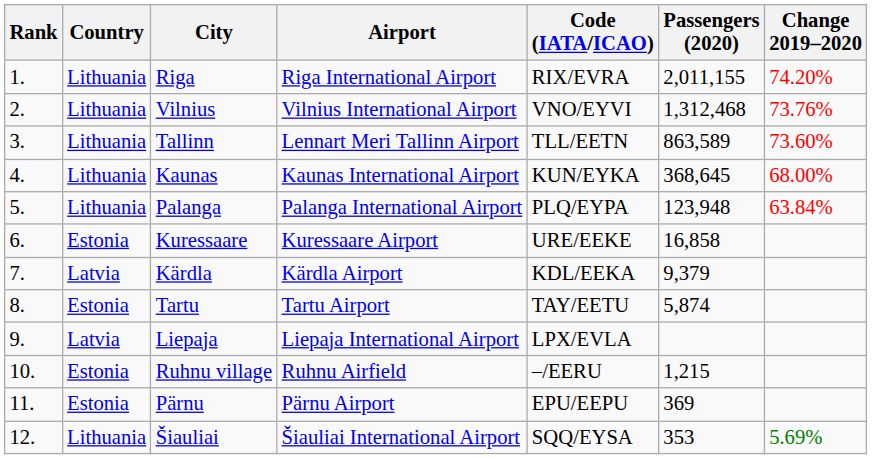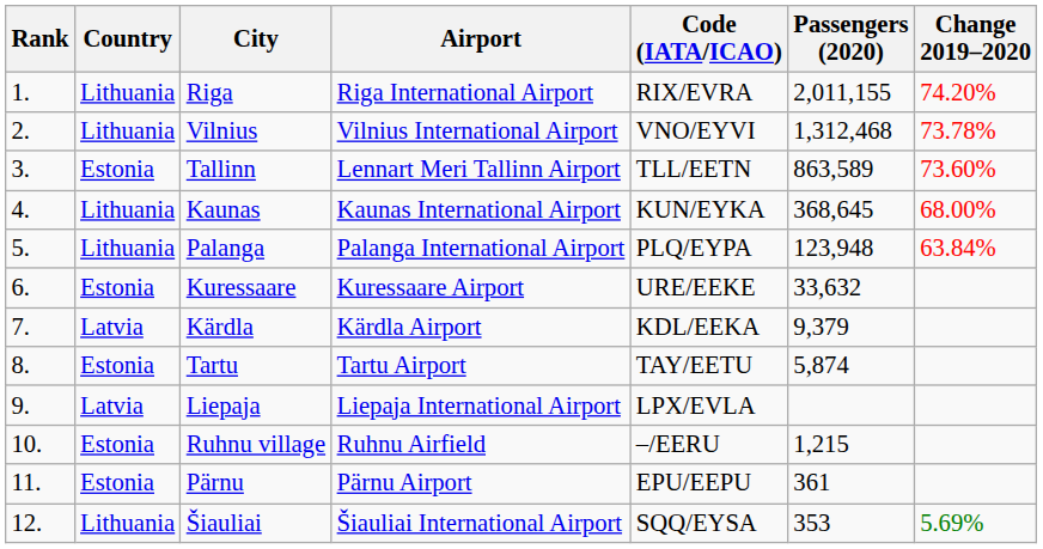 <table class="wikitable sortable">
 <tr>
 <th>Rank</th>
 <th>Country</th>
 <th>City</th>
 <th>Airport</th>
 <th>Code<br>(<a href='#'>IATA</a>/<a href='#'>ICAO</a>)</th>
 <th>Passengers<br>(2020)</th>
 <th>Change<br>2019–2020</th>
 </tr>
 <tr>
 <td>1.</td>
 <td> <a href='#'>Lithuania</a></td>
 <td><a href='#'>Riga</a></td>
 <td><a href='#'>Riga International Airport</a></td>
 <td>RIX/EVRA</td>
 <td>2,011,155</td>
 <td style="color:red"> 74.20%</td>
 </tr>
 <tr>
 <td>2.</td>
 <td> <a href='#'>Lithuania</a></td>
 <td><a href='#'>Vilnius</a></td>
 <td><a href='#'>Vilnius International Airport</a></td>
 <td>VNO/EYVI</td>
 <td>1,312,468</td>
-<td style="color:red"> 73.76%</td>
+<td style="color:red"> 73.78%</td>
 </tr>
 <tr>
 <td>3.</td>
-<td> <a href='#'>Lithuania</a></td>
+<td> <a href='#'>Estonia</a></td>
 <td><a href='#'>Tallinn</a></td>
 <td><a href='#'>Lennart Meri Tallinn Airport</a></td>
 <td>TLL/EETN</td>
 <td>863,589</td>
 <td style="color:red"> 73.60%</td>
 </tr>
 <tr>
 <td>4.</td>
 <td> <a href='#'>Lithuania</a></td>
 <td><a href='#'>Kaunas</a></td>
 <td><a href='#'>Kaunas International Airport</a></td>
 <td>KUN/EYKA</td>
 <td>368,645</td>
 <td style="color:red"> 68.00%</td>
 </tr>
 <tr>
 <td>5.</td>
 <td> <a href='#'>Lithuania</a></td>
 <td><a href='#'>Palanga</a></td>
 <td><a href='#'>Palanga International Airport</a></td>
 <td>PLQ/EYPA</td>
 <td>123,948</td>
 <td style="color:red"> 63.84%</td>
 </tr>
 <tr>
 <td>6.</td>
 <td> <a href='#'>Estonia</a></td>
 <td><a href='#'>Kuressaare</a></td>
 <td><a href='#'>Kuressaare Airport</a></td>
 <td>URE/EEKE</td>
-<td>16,858</td>
+<td>33,632</td>
 <td style="color:red"></td>
 </tr>
 <tr>
 <td>7.</td>
 <td> <a href='#'>Latvia</a></td>
 <td><a href='#'>Kärdla</a></td>
 <td><a href='#'>Kärdla Airport</a></td>
 <td>KDL/EEKA</td>
 <td>9,379</td>
 <td style="color:"></td>
 </tr>
 <tr>
 <td>8.</td>
 <td> <a href='#'>Estonia</a></td>
 <td><a href='#'>Tartu</a></td>
 <td><a href='#'>Tartu Airport</a></td>
 <td>TAY/EETU</td>
 <td>5,874</td>
 <td style="color:"></td>
 </tr>
 <tr>
 <td>9.</td>
 <td> <a href='#'>Latvia</a></td>
 <td><a href='#'>Liepaja</a></td>
 <td><a href='#'>Liepaja International Airport</a></td>
 <td>LPX/EVLA</td>
 <td></td>
 <td style="color:red"></td>
 </tr>
 <tr>
 <td>10.</td>
 <td> <a href='#'>Estonia</a></td>
 <td><a href='#'>Ruhnu village</a></td>
 <td><a href='#'>Ruhnu Airfield</a></td>
 <td>–/EERU</td>
 <td>1,215</td>
 <td style="color:"></td>
 </tr>
 <tr>
 <td>11.</td>
 <td> <a href='#'>Estonia</a></td>
 <td><a href='#'>Pärnu</a></td>
 <td><a href='#'>Pärnu Airport</a></td>
 <td>EPU/EEPU</td>
-<td>369</td>
+<td>361</td>
 <td style="color:"></td>
 </tr>
 <tr>
 <td>12.</td>
 <td> <a href='#'>Lithuania</a></td>
 <td><a href='#'>Šiauliai</a></td>
 <td><a href='#'>Šiauliai International Airport</a></td>
 <td>SQQ/EYSA</td>
 <td>353</td>
 <td style="color:green"> 5.69%</td>
 </tr>
 </table>
